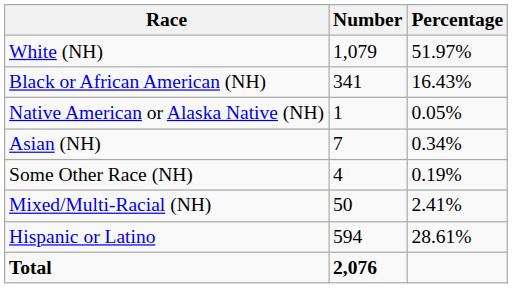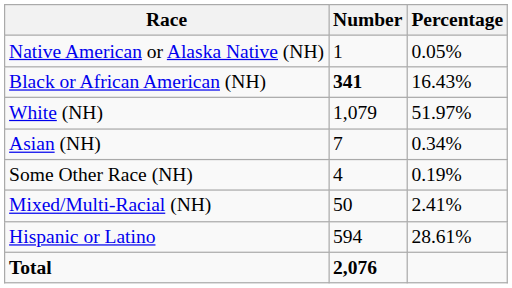 <table class="wikitable">
 <tr>
 <th>Race</th>
 <th>Number</th>
 <th>Percentage</th>
 </tr>
 <tr>
+<td><a href='#'>Native American</a> or <a href='#'>Alaska Native</a> (NH)</td>
+<td>1</td>
+<td>0.05%</td>
+</tr>
+<tr>
+<td><a href='#'>Black or African American</a> (NH)</td>
+<td><strong>341</strong></td>
+<td>16.43%</td>
+</tr>
+<tr>
 <td><a href='#'>White</a> (NH)</td>
 <td>1,079</td>
 <td>51.97%</td>
-</tr>
-<tr>
-<td><a href='#'>Black or African American</a> (NH)</td>
-<td>341</td>
-<td>16.43%</td>
-</tr>
-<tr>
-<td><a href='#'>Native American</a> or <a href='#'>Alaska Native</a> (NH)</td>
-<td>1</td>
-<td>0.05%</td>
 </tr>
 <tr>
 <td><a href='#'>Asian</a> (NH)</td>
 <td>7</td>
 <td>0.34%</td>
 </tr>
 <tr>
 <td>Some Other Race (NH)</td>
 <td>4</td>
 <td>0.19%</td>
 </tr>
 <tr>
 <td><a href='#'>Mixed/Multi-Racial</a> (NH)</td>
 <td>50</td>
 <td>2.41%</td>
 </tr>
 <tr>
 <td><a href='#'>Hispanic or Latino</a></td>
 <td>594</td>
 <td>28.61%</td>
 </tr>
 <tr>
 <td><strong>Total</strong></td>
 <td><strong>2,076</strong></td>
 <td></td>
 </tr>
 </table>
